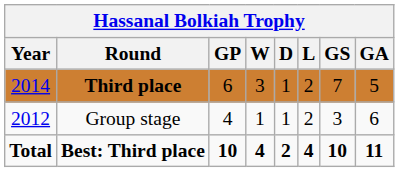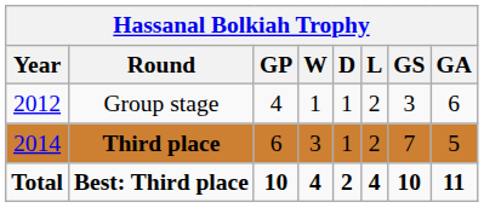 <table class="wikitable" style="text-align: center;font-size:89%;">
 <tr>
 <th colspan=8> <a href='#'>Hassanal Bolkiah Trophy</a> </th>
 </tr>
 <tr>
 <th>Year</th>
 <th>Round</th>
 <th>GP</th>
 <th>W</th>
 <th>D</th>
 <th>L</th>
 <th>GS</th>
 <th>GA</th>
 </tr>
+<tr>
+<td><a href='#'>2012</a></td>
+<td>Group stage</td>
+<td>4</td>
+<td>1</td>
+<td>1</td>
+<td>2</td>
+<td>3</td>
+<td>6</td>
+</tr>
 <tr style="background:#CD7F32;">
 <td><a href='#'>2014</a></td>
 <td><strong>Third place</strong></td>
 <td>6</td>
 <td>3</td>
 <td>1</td>
 <td>2</td>
 <td>7</td>
 <td>5</td>
-</tr>
-<tr>
-<td><a href='#'>2012</a></td>
-<td>Group stage</td>
-<td>4</td>
-<td>1</td>
-<td>1</td>
-<td>2</td>
-<td>3</td>
-<td>6</td>
 </tr>
 <tr>
 <td><strong>Total</strong></td>
 <td><strong>Best: Third place</strong></td>
 <td><strong>10</strong></td>
 <td><strong>4</strong></td>
 <td><strong>2</strong></td>
 <td><strong>4</strong></td>
 <td><strong>10</strong></td>
 <td><strong>11</strong></td>
 </tr>
 </table>
